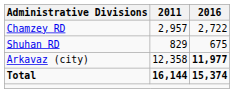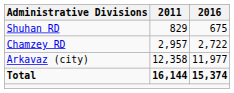 <table class="wikitable">
 <tr>
 <th>Administrative Divisions</th>
 <th>2011</th>
 <th>2016</th>
 </tr>
 <tr>
+<td><a href='#'>Shuhan RD</a></td>
+<td style="text-align: right;">829</td>
+<td style="text-align: right;">675</td>
+</tr>
+<tr>
 <td><a href='#'>Chamzey RD</a></td>
 <td style="text-align: right;">2,957</td>
 <td style="text-align: right;">2,722</td>
 </tr>
 <tr>
-<td><a href='#'>Shuhan RD</a></td>
-<td style="text-align: right;">829</td>
-<td style="text-align: right;">675</td>
-</tr>
-<tr>
 <td><a href='#'>Arkavaz</a> (city)</td>
 <td style="text-align: right;">12,358</td>
-<td style="text-align: right;"><strong>11,977</strong></td>
+<td style="text-align: right;">11,977</td>
 </tr>
 <tr>
 <td><strong>Total</strong></td>
 <td style="text-align: right;"><strong>16,144</strong></td>
 <td style="text-align: right;"><strong>15,374</strong></td>
 </tr>
 <tr>
 <td colspan=3></td>
 </tr>
 </table>
